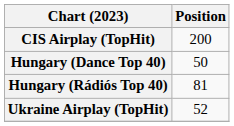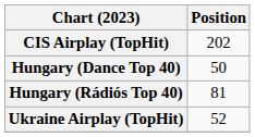 <table class="wikitable sortable plainrowheaders" style="text-align:center;">
 <tr>
 <th scope="col">Chart (2023)</th>
 <th scope="col">Position</th>
 </tr>
 <tr>
 <th scope="row">CIS Airplay (TopHit)</th>
-<td>200</td>
+<td>202</td>
 </tr>
 <tr>
 <th scope="row">Hungary (Dance Top 40)</th>
 <td>50</td>
 </tr>
 <tr>
 <th scope="row">Hungary (Rádiós Top 40)</th>
 <td>81</td>
 </tr>
 <tr>
 <th scope="row">Ukraine Airplay (TopHit)</th>
 <td>52</td>
 </tr>
 <tr>
 </tr>
 </table>
